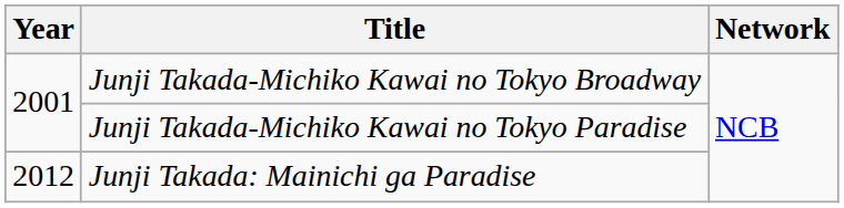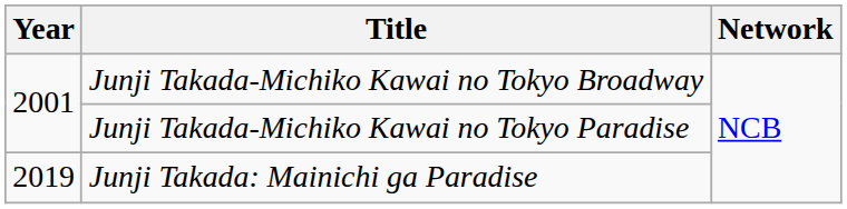 <table class="wikitable">
 <tr>
 <th>Year</th>
 <th>Title</th>
 <th>Network</th>
 </tr>
 <tr>
 <td rowspan="2">2001</td>
 <td><em>Junji Takada-Michiko Kawai no Tokyo Broadway</em></td>
 <td rowspan="3"><a href='#'>NCB</a></td>
 </tr>
 <tr>
 <td><em>Junji Takada-Michiko Kawai no Tokyo Paradise</em></td>
 </tr>
 <tr>
-<td>2012</td>
+<td>2019</td>
 <td><em>Junji Takada: Mainichi ga Paradise</em></td>
 </tr>
 </table>
